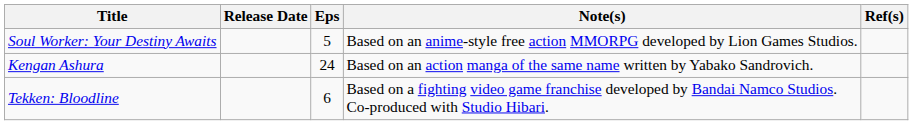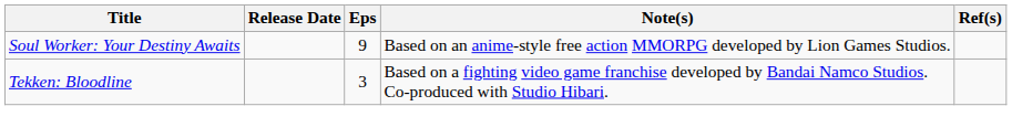 <table class="wikitable sortable">
 <tr>
 <th scope="col">Title</th>
 <th scope="col">Release Date</th>
 <th scope="col" class="unsortable">Eps</th>
 <th scope="col" class="unsortable">Note(s)</th>
 <th scope="col" class="unsortable">Ref(s)</th>
 </tr>
 <tr>
 <td><em><a href='#'>Soul Worker: Your Destiny Awaits</a></em></td>
 <td></td>
-<td style="text-align:center">5</td>
+<td style="text-align:center">9</td>
 <td>Based on an <a href='#'>anime</a>-style free <a href='#'>action</a> <a href='#'>MMORPG</a> developed by Lion Games Studios.</td>
-<td style="text-align:center"></td>
-</tr>
-<tr>
-<td><em><a href='#'>Kengan Ashura</a></em></td>
-<td></td>
-<td style="text-align:center">24</td>
-<td>Based on an <a href='#'>action</a> <a href='#'>manga of the same name</a> written by Yabako Sandrovich.</td>
 <td style="text-align:center"></td>
 </tr>
 <tr>
 <td><em><a href='#'>Tekken: Bloodline</a></em></td>
 <td></td>
-<td style="text-align:center">6</td>
+<td style="text-align:center">3</td>
 <td>Based on a <a href='#'>fighting</a> <a href='#'>video game franchise</a> developed by <a href='#'>Bandai Namco Studios</a>.<br>Co-produced with <a href='#'>Studio Hibari</a>.</td>
 <td style="text-align:center"></td>
 </tr>
 </table>
